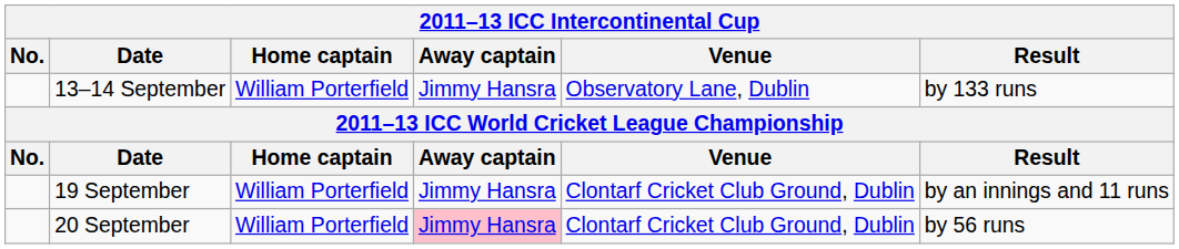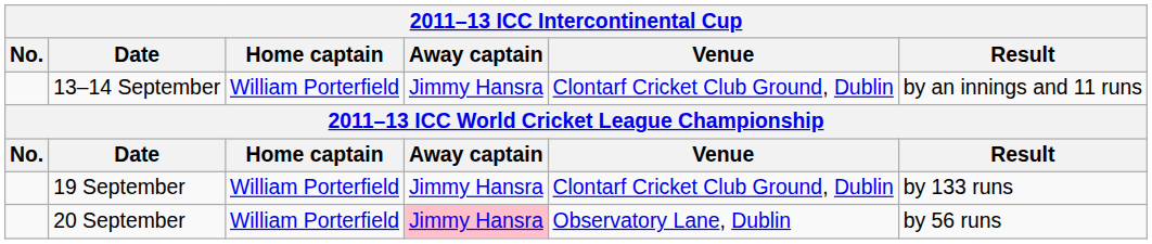 <table class="wikitable">
 <tr>
 <th colspan="6"><a href='#'>2011–13 ICC Intercontinental Cup</a></th>
 </tr>
 <tr>
 <th>No.</th>
 <th>Date</th>
 <th>Home captain</th>
 <th>Away captain</th>
 <th>Venue</th>
 <th>Result</th>
 </tr>
 <tr>
 <td></td>
 <td>13–14 September</td>
 <td><a href='#'>William Porterfield</a></td>
 <td><a href='#'>Jimmy Hansra</a></td>
-<td><a href='#'>Observatory Lane</a>, <a href='#'>Dublin</a></td>
-<td> by 133 runs</td>
+<td><a href='#'>Clontarf Cricket Club Ground</a>, <a href='#'>Dublin</a></td>
+<td> by an innings and 11 runs</td>
 </tr>
 <tr>
 <th colspan="6"><a href='#'>2011–13 ICC World Cricket League Championship</a></th>
 </tr>
 <tr>
 <th>No.</th>
 <th>Date</th>
 <th>Home captain</th>
 <th>Away captain</th>
 <th>Venue</th>
 <th>Result</th>
 </tr>
 <tr>
 <td></td>
 <td>19 September</td>
 <td><a href='#'>William Porterfield</a></td>
 <td><a href='#'>Jimmy Hansra</a></td>
 <td><a href='#'>Clontarf Cricket Club Ground</a>, <a href='#'>Dublin</a></td>
-<td> by an innings and 11 runs</td>
+<td> by 133 runs</td>
 </tr>
 <tr>
 <td></td>
 <td>20 September</td>
 <td><a href='#'>William Porterfield</a></td>
 <td style="background: pink;"><a href='#'>Jimmy Hansra</a></td>
-<td><a href='#'>Clontarf Cricket Club Ground</a>, <a href='#'>Dublin</a></td>
+<td><a href='#'>Observatory Lane</a>, <a href='#'>Dublin</a></td>
 <td> by 56 runs</td>
 </tr>
 </table>
